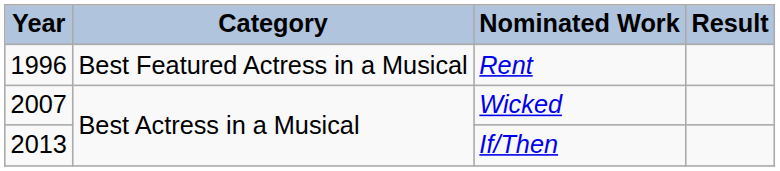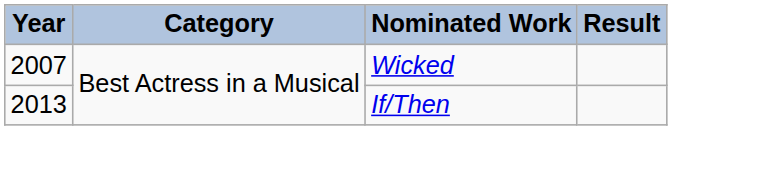 <table class="wikitable">
 <tr align="center">
 <th style="background:#B0C4DE">Year</th>
 <th style="background:#B0C4DE">Category</th>
 <th style="background:#B0C4DE">Nominated Work</th>
 <th style="background:#B0C4DE">Result</th>
-</tr>
-<tr>
-<td>1996</td>
-<td>Best Featured Actress in a Musical</td>
-<td><em><a href='#'>Rent</a></em></td>
-<td></td>
 </tr>
 <tr>
 <td>2007</td>
 <td rowspan="2">Best Actress in a Musical</td>
 <td><em><a href='#'>Wicked</a></em></td>
 <td></td>
 </tr>
 <tr>
 <td>2013</td>
 <td><em><a href='#'>If/Then</a></em></td>
 <td></td>
 </tr>
 </table>
